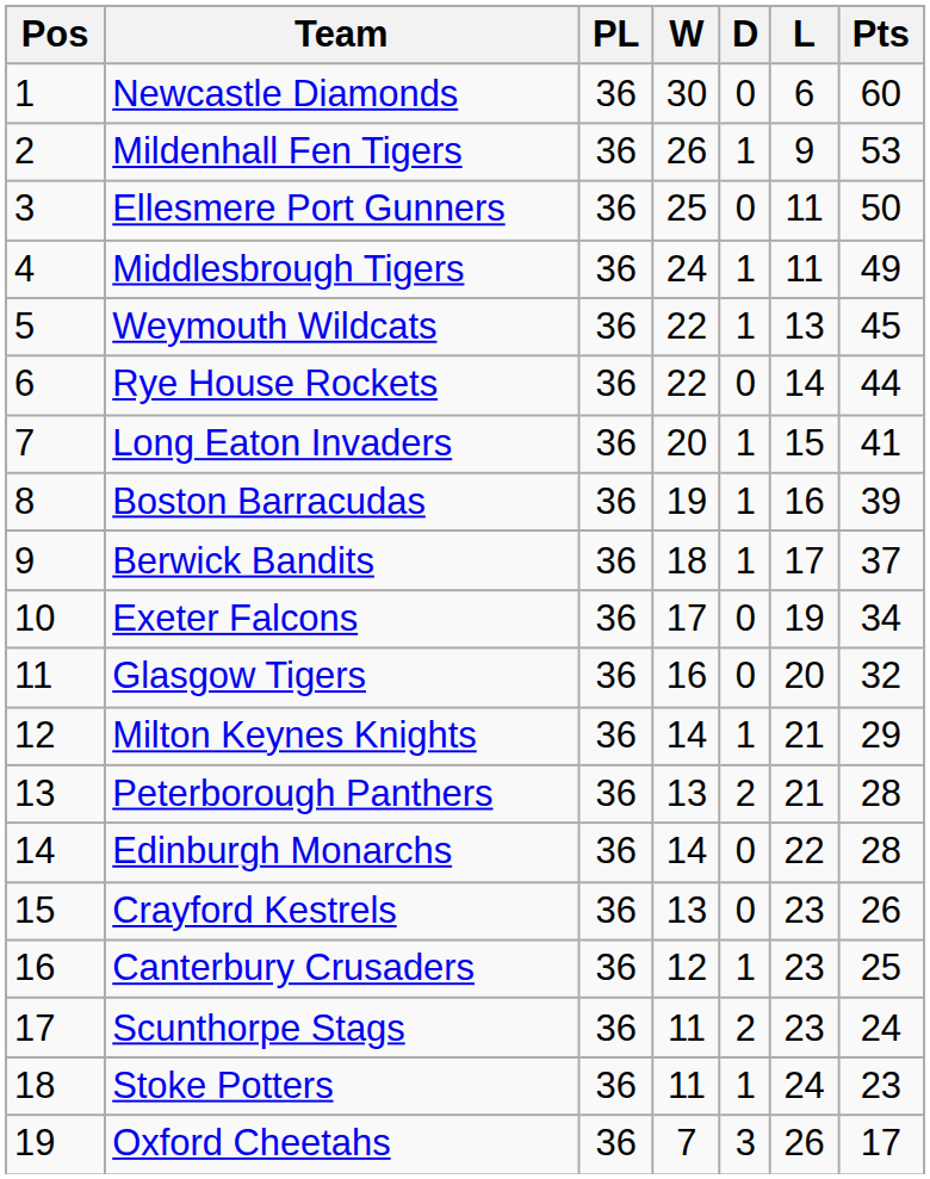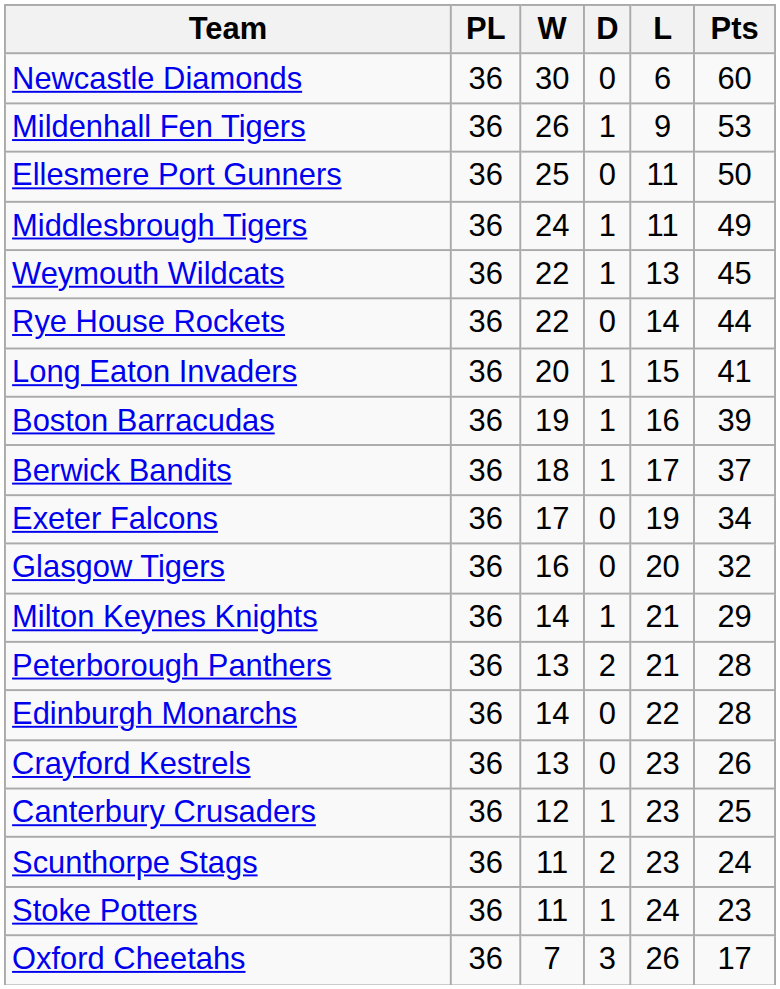 <table class="wikitable" style="width:400px;">
 <tr>
-<th>Pos</th>
 <th>Team</th>
 <th>PL</th>
 <th>W</th>
 <th>D</th>
 <th>L</th>
 <th>Pts</th>
 </tr>
 <tr>
-<td>1</td>
 <td><a href='#'>Newcastle Diamonds</a></td>
 <td style="text-align:center;">36</td>
 <td style="text-align:center;">30</td>
 <td style="text-align:center;">0</td>
 <td style="text-align:center;">6</td>
 <td style="text-align:center;">60</td>
 </tr>
 <tr>
-<td>2</td>
 <td><a href='#'>Mildenhall Fen Tigers</a></td>
 <td style="text-align:center;">36</td>
 <td style="text-align:center;">26</td>
 <td style="text-align:center;">1</td>
 <td style="text-align:center;">9</td>
 <td style="text-align:center;">53</td>
 </tr>
 <tr>
-<td>3</td>
 <td><a href='#'>Ellesmere Port Gunners</a></td>
 <td style="text-align:center;">36</td>
 <td style="text-align:center;">25</td>
 <td style="text-align:center;">0</td>
 <td style="text-align:center;">11</td>
 <td style="text-align:center;">50</td>
 </tr>
 <tr>
-<td>4</td>
 <td><a href='#'>Middlesbrough Tigers</a></td>
 <td style="text-align:center;">36</td>
 <td style="text-align:center;">24</td>
 <td style="text-align:center;">1</td>
 <td style="text-align:center;">11</td>
 <td style="text-align:center;">49</td>
 </tr>
 <tr>
-<td>5</td>
 <td><a href='#'>Weymouth Wildcats</a></td>
 <td style="text-align:center;">36</td>
 <td style="text-align:center;">22</td>
 <td style="text-align:center;">1</td>
 <td style="text-align:center;">13</td>
 <td style="text-align:center;">45</td>
 </tr>
 <tr>
-<td>6</td>
 <td><a href='#'>Rye House Rockets</a></td>
 <td style="text-align:center;">36</td>
 <td style="text-align:center;">22</td>
 <td style="text-align:center;">0</td>
 <td style="text-align:center;">14</td>
 <td style="text-align:center;">44</td>
 </tr>
 <tr>
-<td>7</td>
 <td><a href='#'>Long Eaton Invaders</a></td>
 <td style="text-align:center;">36</td>
 <td style="text-align:center;">20</td>
 <td style="text-align:center;">1</td>
 <td style="text-align:center;">15</td>
 <td style="text-align:center;">41</td>
 </tr>
 <tr>
-<td>8</td>
 <td><a href='#'>Boston Barracudas</a></td>
 <td style="text-align:center;">36</td>
 <td style="text-align:center;">19</td>
 <td style="text-align:center;">1</td>
 <td style="text-align:center;">16</td>
 <td style="text-align:center;">39</td>
 </tr>
 <tr>
-<td>9</td>
 <td><a href='#'>Berwick Bandits</a></td>
 <td style="text-align:center;">36</td>
 <td style="text-align:center;">18</td>
 <td style="text-align:center;">1</td>
 <td style="text-align:center;">17</td>
 <td style="text-align:center;">37</td>
 </tr>
 <tr>
-<td>10</td>
 <td><a href='#'>Exeter Falcons</a></td>
 <td style="text-align:center;">36</td>
 <td style="text-align:center;">17</td>
 <td style="text-align:center;">0</td>
 <td style="text-align:center;">19</td>
 <td style="text-align:center;">34</td>
 </tr>
 <tr>
-<td>11</td>
 <td><a href='#'>Glasgow Tigers</a></td>
 <td style="text-align:center;">36</td>
 <td style="text-align:center;">16</td>
 <td style="text-align:center;">0</td>
 <td style="text-align:center;">20</td>
 <td style="text-align:center;">32</td>
 </tr>
 <tr>
-<td>12</td>
 <td><a href='#'>Milton Keynes Knights</a></td>
 <td style="text-align:center;">36</td>
 <td style="text-align:center;">14</td>
 <td style="text-align:center;">1</td>
 <td style="text-align:center;">21</td>
 <td style="text-align:center;">29</td>
 </tr>
 <tr>
-<td>13</td>
 <td><a href='#'>Peterborough Panthers</a></td>
 <td style="text-align:center;">36</td>
 <td style="text-align:center;">13</td>
 <td style="text-align:center;">2</td>
 <td style="text-align:center;">21</td>
 <td style="text-align:center;">28</td>
 </tr>
 <tr>
-<td>14</td>
 <td><a href='#'>Edinburgh Monarchs</a></td>
 <td style="text-align:center;">36</td>
 <td style="text-align:center;">14</td>
 <td style="text-align:center;">0</td>
 <td style="text-align:center;">22</td>
 <td style="text-align:center;">28</td>
 </tr>
 <tr>
-<td>15</td>
 <td><a href='#'>Crayford Kestrels</a></td>
 <td style="text-align:center;">36</td>
 <td style="text-align:center;">13</td>
 <td style="text-align:center;">0</td>
 <td style="text-align:center;">23</td>
 <td style="text-align:center;">26</td>
 </tr>
 <tr>
-<td>16</td>
 <td><a href='#'>Canterbury Crusaders</a></td>
 <td style="text-align:center;">36</td>
 <td style="text-align:center;">12</td>
 <td style="text-align:center;">1</td>
 <td style="text-align:center;">23</td>
 <td style="text-align:center;">25</td>
 </tr>
 <tr>
-<td>17</td>
 <td><a href='#'>Scunthorpe Stags</a></td>
 <td style="text-align:center;">36</td>
 <td style="text-align:center;">11</td>
 <td style="text-align:center;">2</td>
 <td style="text-align:center;">23</td>
 <td style="text-align:center;">24</td>
 </tr>
 <tr>
-<td>18</td>
 <td><a href='#'>Stoke Potters</a></td>
 <td style="text-align:center;">36</td>
 <td style="text-align:center;">11</td>
 <td style="text-align:center;">1</td>
 <td style="text-align:center;">24</td>
 <td style="text-align:center;">23</td>
 </tr>
 <tr>
-<td>19</td>
 <td><a href='#'>Oxford Cheetahs</a></td>
 <td style="text-align:center;">36</td>
 <td style="text-align:center;">7</td>
 <td style="text-align:center;">3</td>
 <td style="text-align:center;">26</td>
 <td style="text-align:center;">17</td>
 </tr>
 </table>
